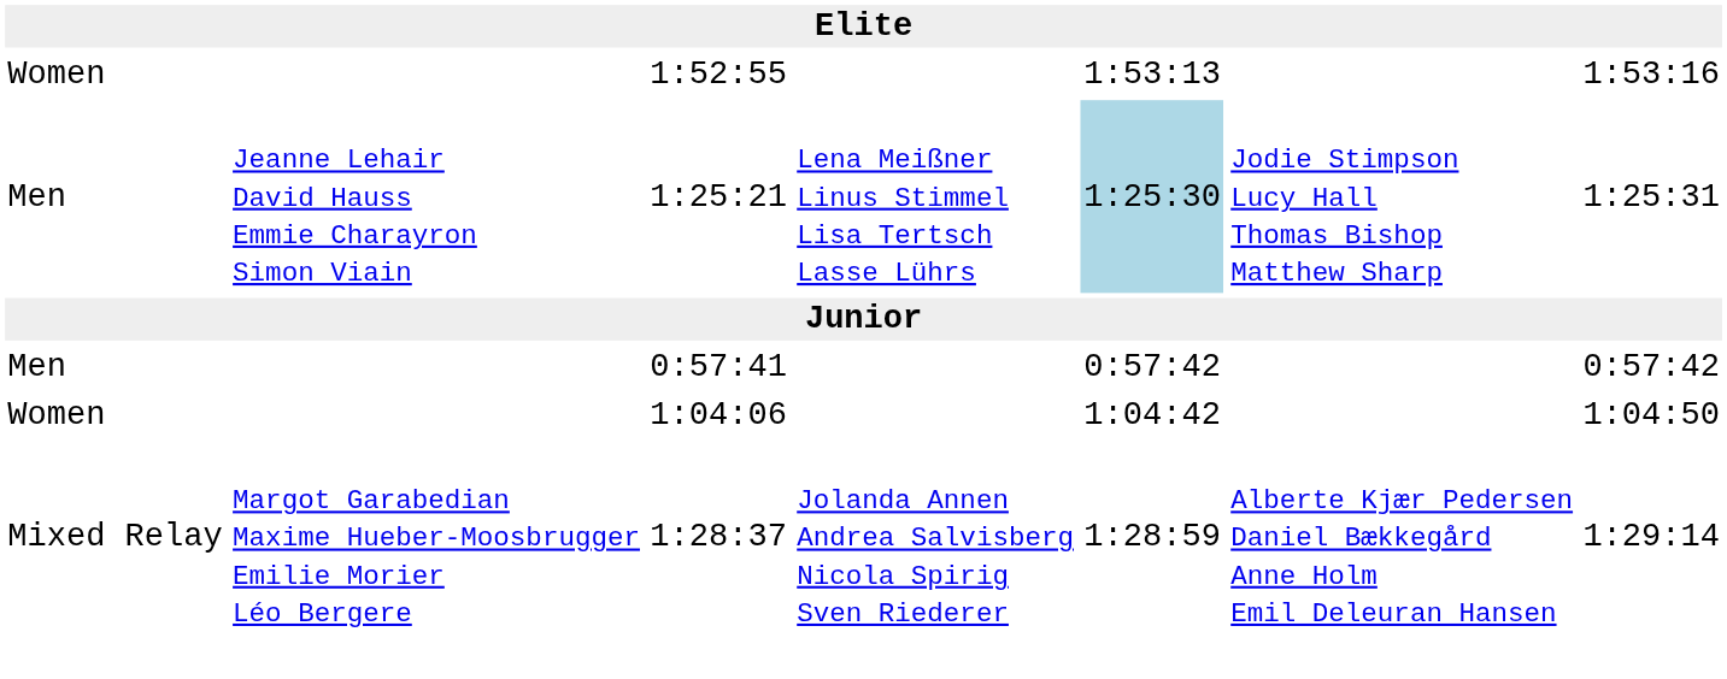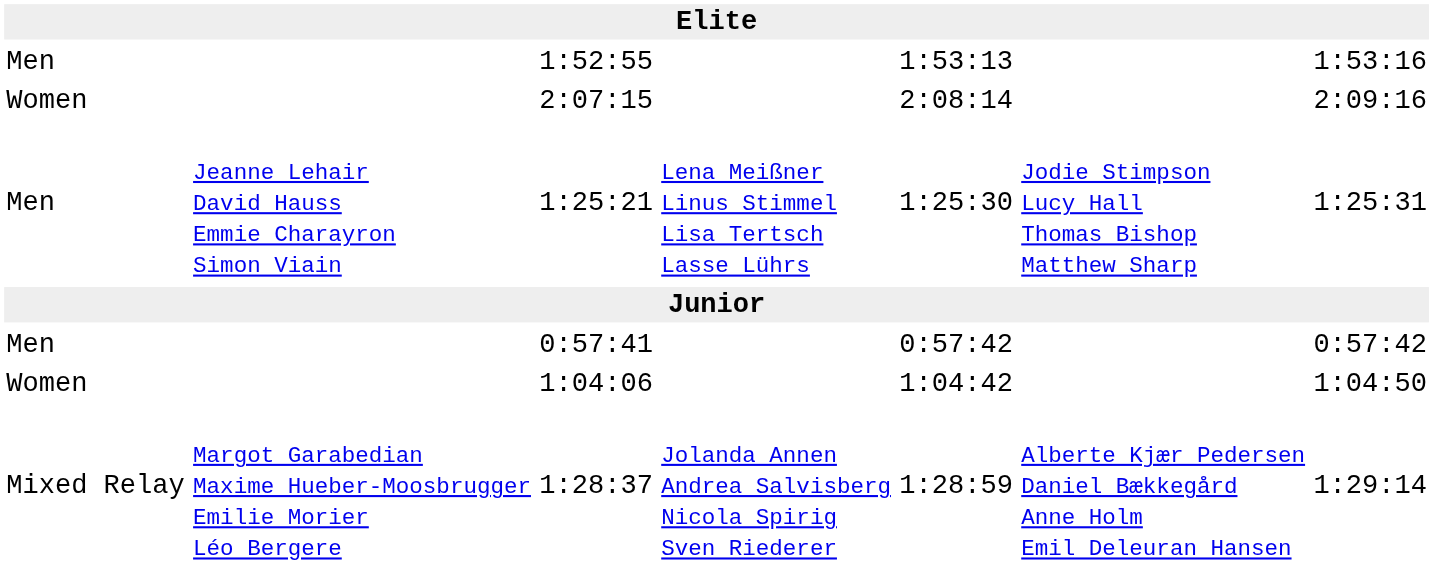 <table>
 <tr>
 <td colspan=7 bgcolor=#eeeeee style=text-align:center;><strong>Elite</strong></td>
 </tr>
 <tr>
-<td>Women</td>
+<td>Men</td>
 <td></td>
 <td>1:52:55</td>
 <td></td>
 <td>1:53:13</td>
 <td></td>
 <td>1:53:16</td>
 </tr>
 <tr>
+<td>Women</td>
+<td></td>
+<td>2:07:15</td>
+<td></td>
+<td>2:08:14</td>
+<td></td>
+<td>2:09:16</td>
+</tr>
+<tr>
 <td>Men</td>
 <td><small><br><a href='#'>Jeanne Lehair</a><br><a href='#'>David Hauss</a><br><a href='#'>Emmie Charayron</a><br><a href='#'>Simon Viain</a></small></td>
 <td>1:25:21</td>
 <td><small><br><a href='#'>Lena Meißner</a><br><a href='#'>Linus Stimmel</a><br><a href='#'>Lisa Tertsch</a><br><a href='#'>Lasse Lührs</a></small></td>
-<td style="background: lightblue;">1:25:30</td>
+<td>1:25:30</td>
 <td><small><br><a href='#'>Jodie Stimpson</a><br><a href='#'>Lucy Hall</a><br><a href='#'>Thomas Bishop</a><br><a href='#'>Matthew Sharp</a></small></td>
 <td>1:25:31</td>
 </tr>
 <tr>
 <td colspan=7 bgcolor=#eeeeee style=text-align:center;><strong>Junior</strong></td>
 </tr>
 <tr>
 <td>Men</td>
 <td></td>
 <td>0:57:41</td>
 <td></td>
 <td>0:57:42</td>
 <td></td>
 <td>0:57:42</td>
 </tr>
 <tr>
 <td>Women</td>
 <td></td>
 <td>1:04:06</td>
 <td></td>
 <td>1:04:42</td>
 <td></td>
 <td>1:04:50</td>
 </tr>
 <tr>
 <td>Mixed Relay</td>
 <td><small><br><a href='#'>Margot Garabedian</a><br><a href='#'>Maxime Hueber-Moosbrugger</a><br><a href='#'>Emilie Morier</a><br><a href='#'>Léo Bergere</a></small></td>
 <td>1:28:37</td>
 <td><small><br><a href='#'>Jolanda Annen</a><br><a href='#'>Andrea Salvisberg</a><br><a href='#'>Nicola Spirig</a><br><a href='#'>Sven Riederer</a></small></td>
 <td>1:28:59</td>
 <td><small><br><a href='#'>Alberte Kjær Pedersen</a><br><a href='#'>Daniel Bækkegård</a><br><a href='#'>Anne Holm</a><br><a href='#'>Emil Deleuran Hansen</a></small></td>
 <td>1:29:14</td>
 </tr>
 </table>
